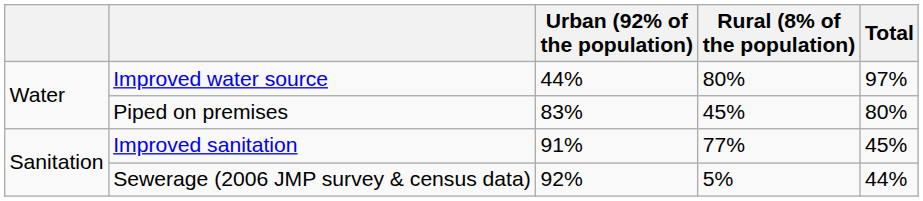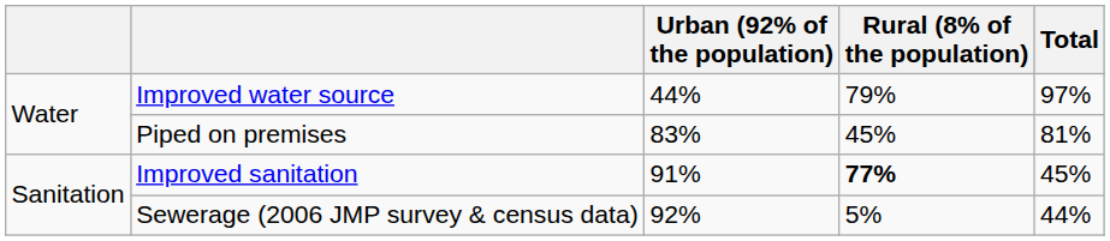 <table class="wikitable">
 <tr>
 <th></th>
 <th></th>
 <th>Urban (92% of<br>the population)</th>
 <th>Rural (8% of<br>the population)</th>
 <th>Total</th>
 </tr>
 <tr>
 <td rowspan="2">Water</td>
 <td><a href='#'>Improved water source</a></td>
 <td>44%</td>
-<td>80%</td>
+<td>79%</td>
 <td>97%</td>
 </tr>
 <tr>
 <td>Piped on premises</td>
 <td>83%</td>
 <td>45%</td>
-<td>80%</td>
+<td>81%</td>
 </tr>
 <tr>
 <td rowspan="2">Sanitation</td>
 <td><a href='#'>Improved sanitation</a></td>
 <td>91%</td>
-<td>77%</td>
+<td><strong>77%</strong></td>
 <td>45%</td>
 </tr>
 <tr>
 <td>Sewerage (2006 JMP survey & census data)</td>
 <td>92%</td>
 <td>5%</td>
 <td>44%</td>
 </tr>
 </table>
